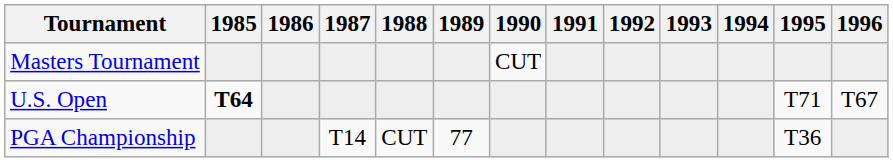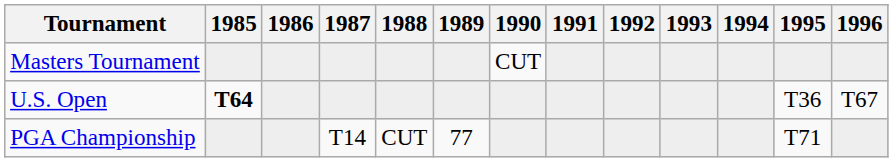 <table class="wikitable" style="font-size:95%;text-align:center;">
 <tr>
 <th>Tournament</th>
 <th>1985</th>
 <th>1986</th>
 <th>1987</th>
 <th>1988</th>
 <th>1989</th>
 <th>1990</th>
 <th>1991</th>
 <th>1992</th>
 <th>1993</th>
 <th>1994</th>
 <th>1995</th>
 <th>1996</th>
 </tr>
 <tr>
 <td align=left><a href='#'>Masters Tournament</a></td>
 <td style="background:#eeeeee;"></td>
 <td style="background:#eeeeee;"></td>
 <td style="background:#eeeeee;"></td>
 <td style="background:#eeeeee;"></td>
 <td style="background:#eeeeee;"></td>
 <td>CUT</td>
 <td style="background:#eeeeee;"></td>
 <td style="background:#eeeeee;"></td>
 <td style="background:#eeeeee;"></td>
 <td style="background:#eeeeee;"></td>
 <td style="background:#eeeeee;"></td>
 <td style="background:#eeeeee;"></td>
 </tr>
 <tr>
 <td align=left><a href='#'>U.S. Open</a></td>
 <td><strong>T64</strong></td>
 <td style="background:#eeeeee;"></td>
 <td style="background:#eeeeee;"></td>
 <td style="background:#eeeeee;"></td>
 <td style="background:#eeeeee;"></td>
 <td style="background:#eeeeee;"></td>
 <td style="background:#eeeeee;"></td>
 <td style="background:#eeeeee;"></td>
 <td style="background:#eeeeee;"></td>
 <td style="background:#eeeeee;"></td>
-<td>T71</td>
+<td>T36</td>
 <td>T67</td>
 </tr>
 <tr>
 <td align=left><a href='#'>PGA Championship</a></td>
 <td style="background:#eeeeee;"></td>
 <td style="background:#eeeeee;"></td>
 <td>T14</td>
 <td>CUT</td>
 <td>77</td>
 <td style="background:#eeeeee;"></td>
 <td style="background:#eeeeee;"></td>
 <td style="background:#eeeeee;"></td>
 <td style="background:#eeeeee;"></td>
 <td style="background:#eeeeee;"></td>
-<td>T36</td>
+<td>T71</td>
 <td style="background:#eeeeee;"></td>
 </tr>
 </table>
